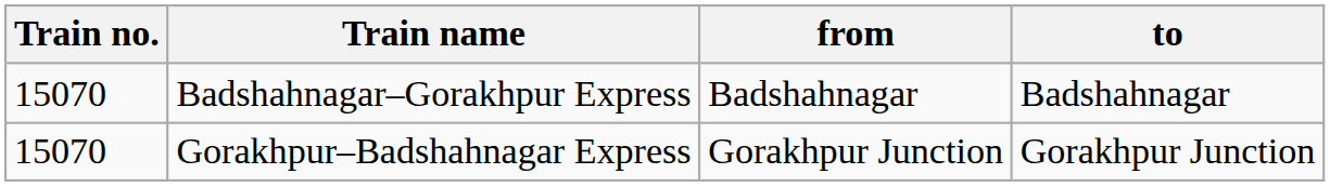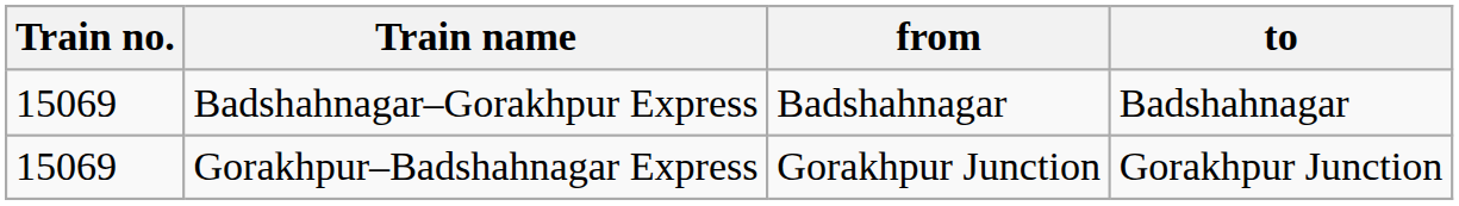 <table class="wikitable sortable">
 <tr>
 <th>Train no.</th>
 <th>Train name</th>
 <th>from</th>
 <th>to</th>
 </tr>
 <tr>
-<td>15070</td>
+<td>15069</td>
 <td>Badshahnagar–Gorakhpur Express</td>
 <td>Badshahnagar</td>
 <td>Badshahnagar</td>
 </tr>
 <tr>
-<td>15070</td>
+<td>15069</td>
 <td>Gorakhpur–Badshahnagar Express</td>
 <td>Gorakhpur Junction</td>
 <td>Gorakhpur Junction</td>
 </tr>
 </table>
